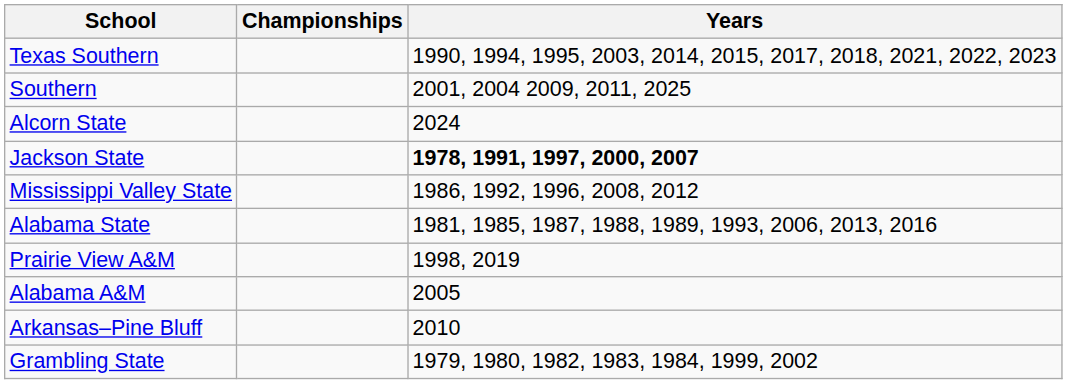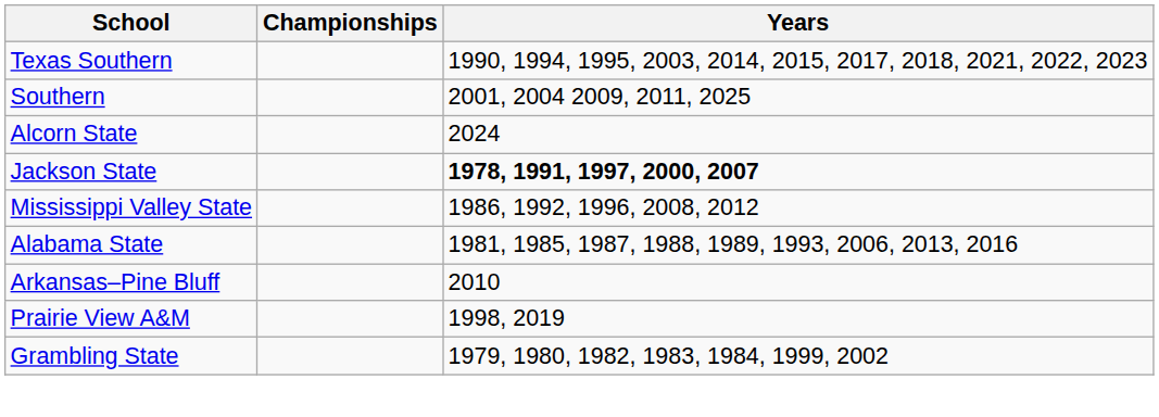 <table class="wikitable">
 <tr>
 <th>School</th>
 <th>Championships</th>
 <th>Years</th>
 </tr>
 <tr>
 <td><a href='#'>Texas Southern</a></td>
 <td></td>
 <td>1990, 1994, 1995, 2003, 2014, 2015, 2017, 2018, 2021, 2022, 2023</td>
 </tr>
 <tr>
 <td><a href='#'>Southern</a></td>
 <td></td>
 <td>2001, 2004 2009, 2011, 2025</td>
 </tr>
 <tr>
 <td><a href='#'>Alcorn State</a></td>
 <td></td>
 <td>2024</td>
 </tr>
 <tr>
 <td><a href='#'>Jackson State</a></td>
 <td></td>
 <td><strong>1978, 1991, 1997, 2000, 2007</strong></td>
 </tr>
 <tr>
 <td><a href='#'>Mississippi Valley State</a></td>
 <td></td>
 <td>1986, 1992, 1996, 2008, 2012</td>
 </tr>
 <tr>
 <td><a href='#'>Alabama State</a></td>
 <td></td>
 <td>1981, 1985, 1987, 1988, 1989, 1993, 2006, 2013, 2016</td>
 </tr>
 <tr>
+<td><a href='#'>Arkansas–Pine Bluff</a></td>
+<td></td>
+<td>2010</td>
+</tr>
+<tr>
 <td><a href='#'>Prairie View A&M</a></td>
 <td></td>
 <td>1998, 2019</td>
-</tr>
-<tr>
-<td><a href='#'>Alabama A&M</a></td>
-<td></td>
-<td>2005</td>
-</tr>
-<tr>
-<td><a href='#'>Arkansas–Pine Bluff</a></td>
-<td></td>
-<td>2010</td>
 </tr>
 <tr>
 <td><a href='#'>Grambling State</a></td>
 <td></td>
 <td>1979, 1980, 1982, 1983, 1984, 1999, 2002</td>
 </tr>
 </table>
